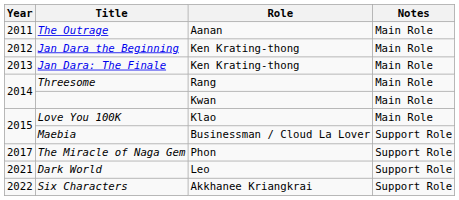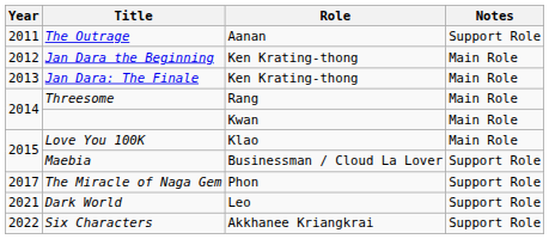 <table class="wikitable sortable">
 <tr>
 <th>Year</th>
 <th>Title</th>
 <th>Role</th>
 <th class="unsortable">Notes</th>
 </tr>
 <tr>
 <td>2011</td>
 <td><em><a href='#'>The Outrage</a> </em></td>
 <td>Aanan</td>
-<td>Main Role</td>
+<td>Support Role</td>
 </tr>
 <tr>
 <td>2012</td>
 <td><em><a href='#'>Jan Dara the Beginning</a></em></td>
 <td>Ken Krating-thong</td>
 <td>Main Role</td>
 </tr>
 <tr>
 <td>2013</td>
 <td><em><a href='#'>Jan Dara: The Finale</a></em></td>
 <td>Ken Krating-thong</td>
 <td>Main Role</td>
 </tr>
 <tr>
 <td rowspan = "2">2014</td>
 <td><em>Threesome</em></td>
 <td>Rang</td>
 <td>Main Role</td>
 </tr>
 <tr>
 <td><em></em></td>
 <td>Kwan</td>
 <td>Main Role</td>
 </tr>
 <tr>
 <td rowspan = "2">2015</td>
 <td><em>Love You 100K</em></td>
 <td>Klao</td>
 <td>Main Role</td>
 </tr>
 <tr>
 <td><em>Maebia</em></td>
 <td>Businessman / Cloud La Lover</td>
 <td>Support Role</td>
 </tr>
 <tr>
 <td>2017</td>
 <td><em>The Miracle of Naga Gem</em></td>
 <td>Phon</td>
 <td>Support Role</td>
 </tr>
 <tr>
 <td>2021</td>
 <td><em>Dark World </em></td>
 <td>Leo</td>
 <td>Support Role</td>
 </tr>
 <tr>
 <td>2022</td>
 <td><em>Six Characters</em></td>
 <td>Akkhanee Kriangkrai</td>
 <td>Support Role</td>
 </tr>
 </table>
